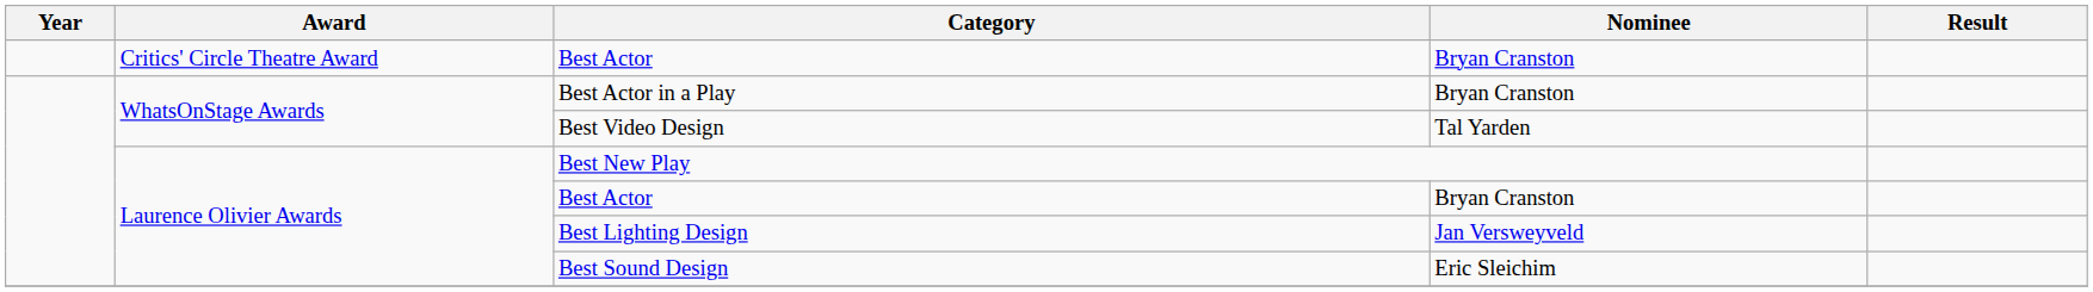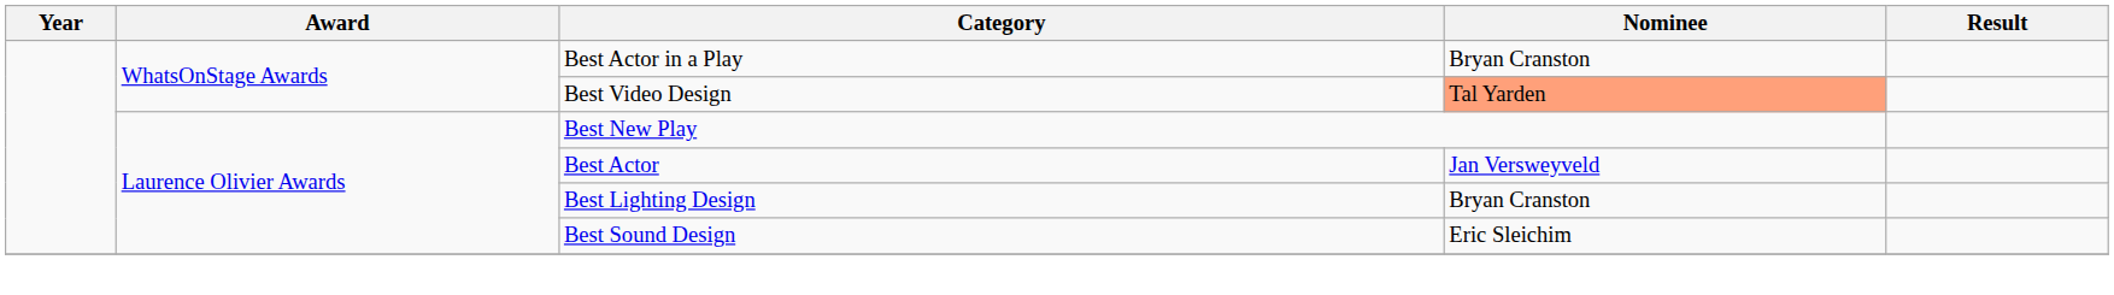 <table class="wikitable" width="95%">
 <tr>
 <th width="5%">Year</th>
 <th width="20%">Award</th>
 <th width="40%">Category</th>
 <th width="20%">Nominee</th>
 <th width="10%">Result</th>
-</tr>
-<tr>
-<td></td>
-<td><a href='#'>Critics' Circle Theatre Award</a></td>
-<td><a href='#'>Best Actor</a></td>
-<td><a href='#'>Bryan Cranston</a></td>
-<td></td>
 </tr>
 <tr>
 <td rowspan="6"></td>
 <td rowspan="2"><a href='#'>WhatsOnStage Awards</a></td>
 <td>Best Actor in a Play</td>
 <td>Bryan Cranston</td>
 <td></td>
 </tr>
 <tr>
 <td>Best Video Design</td>
-<td>Tal Yarden</td>
+<td style="background: lightsalmon;">Tal Yarden</td>
 <td></td>
 </tr>
 <tr>
 <td rowspan="4"><a href='#'>Laurence Olivier Awards</a></td>
 <td colspan="2"><a href='#'>Best New Play</a></td>
 <td></td>
 </tr>
 <tr>
 <td><a href='#'>Best Actor</a></td>
-<td>Bryan Cranston</td>
+<td><a href='#'>Jan Versweyveld</a></td>
 <td></td>
 </tr>
 <tr>
 <td><a href='#'>Best Lighting Design</a></td>
-<td><a href='#'>Jan Versweyveld</a></td>
+<td>Bryan Cranston</td>
 <td></td>
 </tr>
 <tr>
 <td><a href='#'>Best Sound Design</a></td>
 <td>Eric Sleichim</td>
 <td></td>
 </tr>
 <tr>
 </tr>
 </table>
